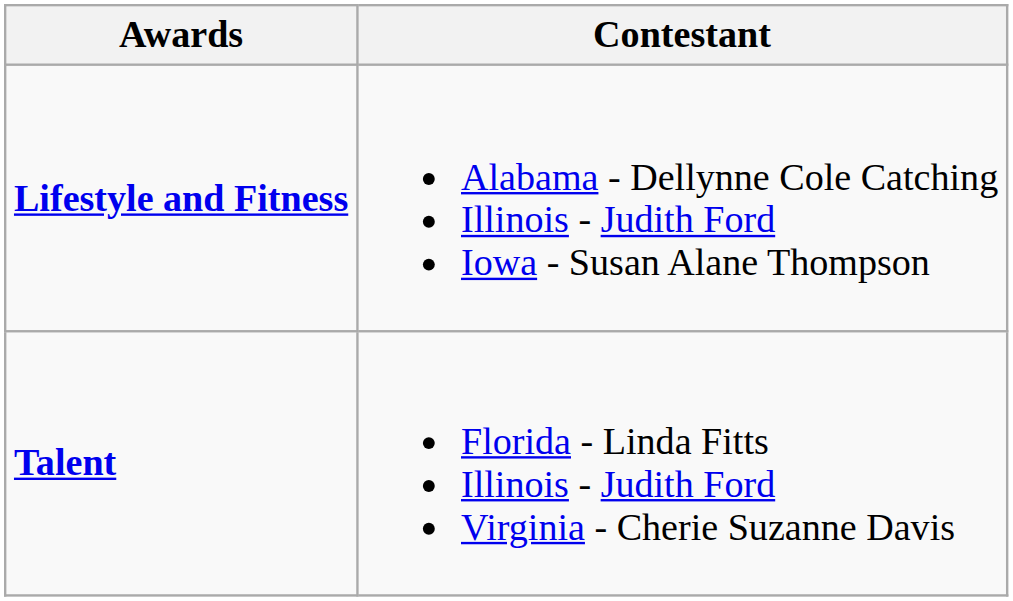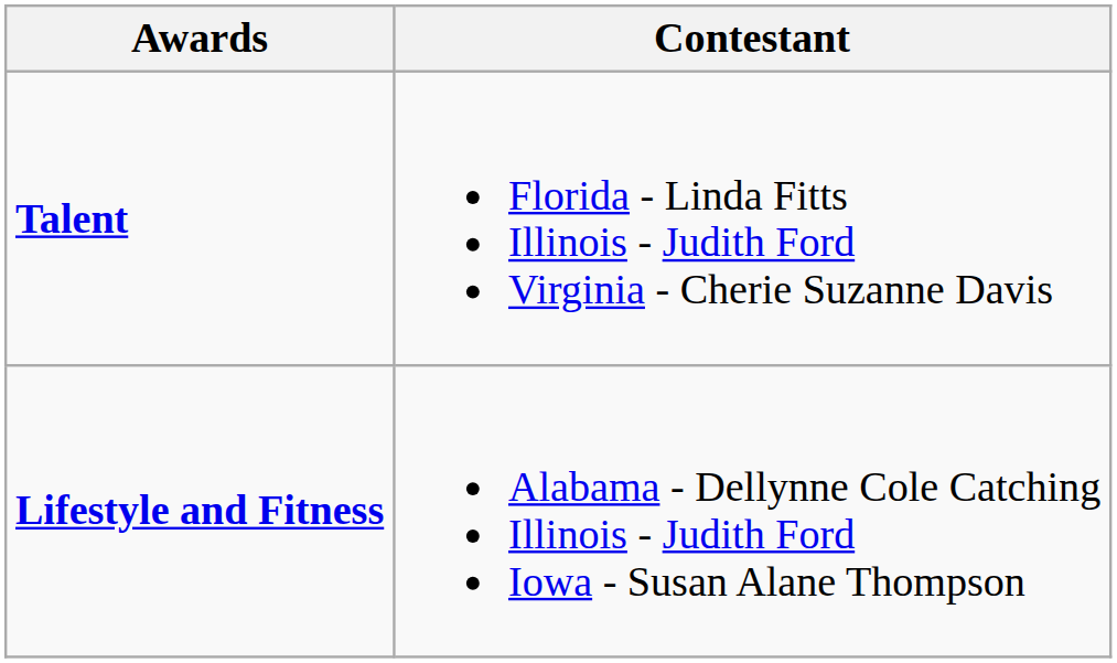 <table class="wikitable">
 <tr>
 <th>Awards</th>
 <th>Contestant</th>
 </tr>
 <tr>
+<td><strong><a href='#'>Talent</a></strong></td>
+<td><br><ul><li> <a href='#'>Florida</a> - Linda Fitts</li><li> <a href='#'>Illinois</a> - <a href='#'>Judith Ford</a></li><li> <a href='#'>Virginia</a> - Cherie Suzanne Davis</li></ul></td>
+</tr>
+<tr>
 <td><strong><a href='#'>Lifestyle and Fitness</a></strong></td>
 <td><br><ul><li>  <a href='#'>Alabama</a> - Dellynne Cole Catching</li><li>  <a href='#'>Illinois</a> - <a href='#'>Judith Ford</a></li><li>  <a href='#'>Iowa</a> - Susan Alane Thompson</li></ul></td>
 </tr>
-<tr>
-<td><strong><a href='#'>Talent</a></strong></td>
-<td><br><ul><li> <a href='#'>Florida</a> - Linda Fitts</li><li> <a href='#'>Illinois</a> - <a href='#'>Judith Ford</a></li><li> <a href='#'>Virginia</a> - Cherie Suzanne Davis</li></ul></td>
-</tr>
 </table>
